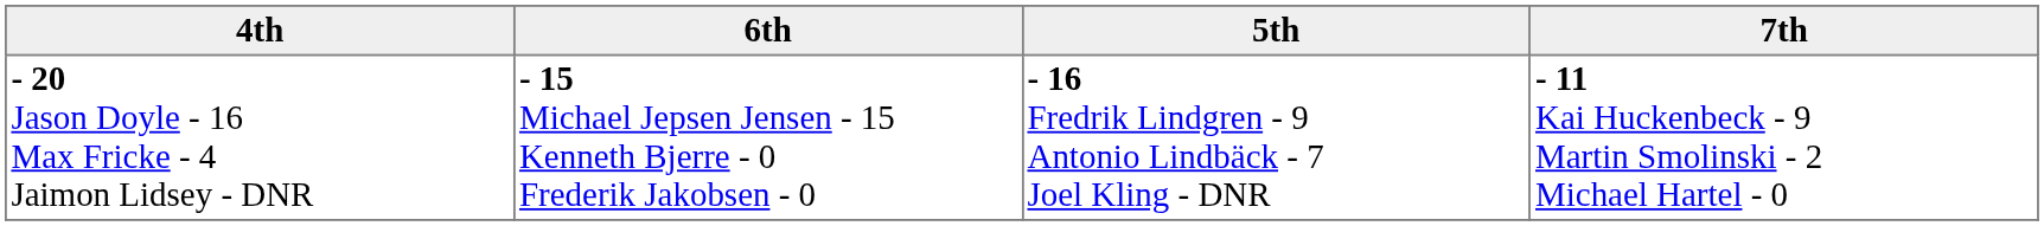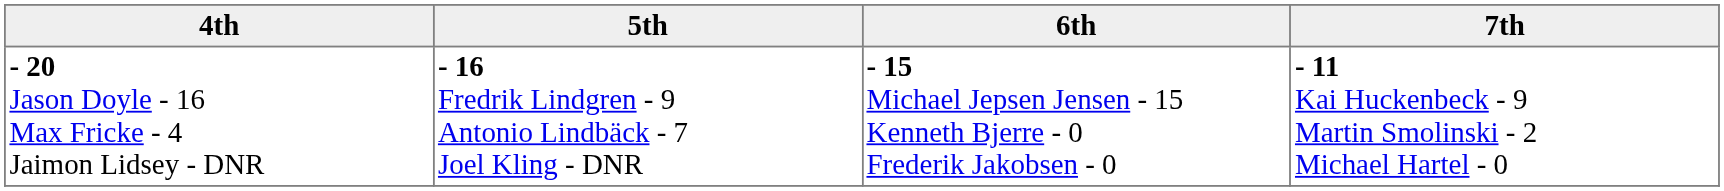 <table border="1" cellpadding="2" cellspacing="0"  style="width:75%; border-collapse:collapse;">
 <tr style="text-align:left; background:#efefef;">
 <th style="width:15%; text-align:center;">4th</th>
+<th style="width:15%; text-align:center;">5th</th>
 <th style="width:15%; text-align:center;">6th</th>
-<th style="width:15%; text-align:center;">5th</th>
 <th style="width:15%; text-align:center;">7th</th>
 </tr>
 <tr align=left>
 <td valign=top align=left><strong> - 20</strong><br><a href='#'>Jason Doyle</a> - 16<br><a href='#'>Max Fricke</a> - 4<br>Jaimon Lidsey - DNR</td>
+<td valign=top align=left><strong> - 16</strong><br><a href='#'>Fredrik Lindgren</a> - 9<br><a href='#'>Antonio Lindbäck</a> - 7<br><a href='#'>Joel Kling</a> - DNR</td>
 <td valign=top align=left><strong> - 15</strong><br><a href='#'>Michael Jepsen Jensen</a> - 15<br><a href='#'>Kenneth Bjerre</a> - 0<br><a href='#'>Frederik Jakobsen</a> - 0</td>
-<td valign=top align=left><strong> - 16</strong><br><a href='#'>Fredrik Lindgren</a> - 9<br><a href='#'>Antonio Lindbäck</a> - 7<br><a href='#'>Joel Kling</a> - DNR</td>
 <td valign=top align=left><strong> - 11</strong><br><a href='#'>Kai Huckenbeck</a> - 9<br><a href='#'>Martin Smolinski</a> - 2<br><a href='#'>Michael Hartel</a> - 0</td>
 </tr>
 </table>
